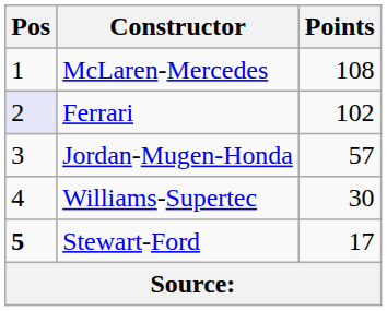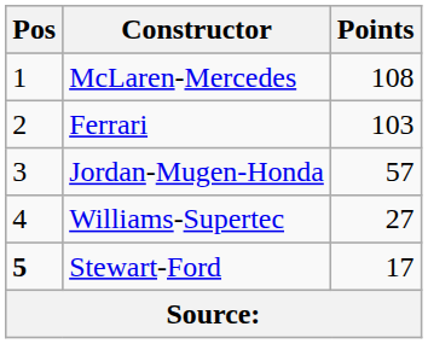 <table class="wikitable" style="font-size:95%;">
 <tr>
 <th>Pos</th>
 <th>Constructor</th>
 <th>Points</th>
 </tr>
 <tr>
 <td>1</td>
 <td> <a href='#'>McLaren</a>-<a href='#'>Mercedes</a></td>
 <td align="right">108</td>
 </tr>
 <tr>
-<td style="background: lavender;">2</td>
+<td>2</td>
 <td> <a href='#'>Ferrari</a></td>
-<td align="right">102</td>
+<td align="right">103</td>
 </tr>
 <tr>
 <td>3</td>
 <td> <a href='#'>Jordan</a>-<a href='#'>Mugen-Honda</a></td>
 <td align="right">57</td>
 </tr>
 <tr>
 <td>4</td>
 <td> <a href='#'>Williams</a>-<a href='#'>Supertec</a></td>
-<td align="right">30</td>
+<td align="right">27</td>
 </tr>
 <tr>
 <td><strong>5</strong></td>
 <td> <a href='#'>Stewart</a>-<a href='#'>Ford</a></td>
 <td align="right">17</td>
 </tr>
 <tr>
 <th colspan=4>Source: </th>
 </tr>
 </table>
